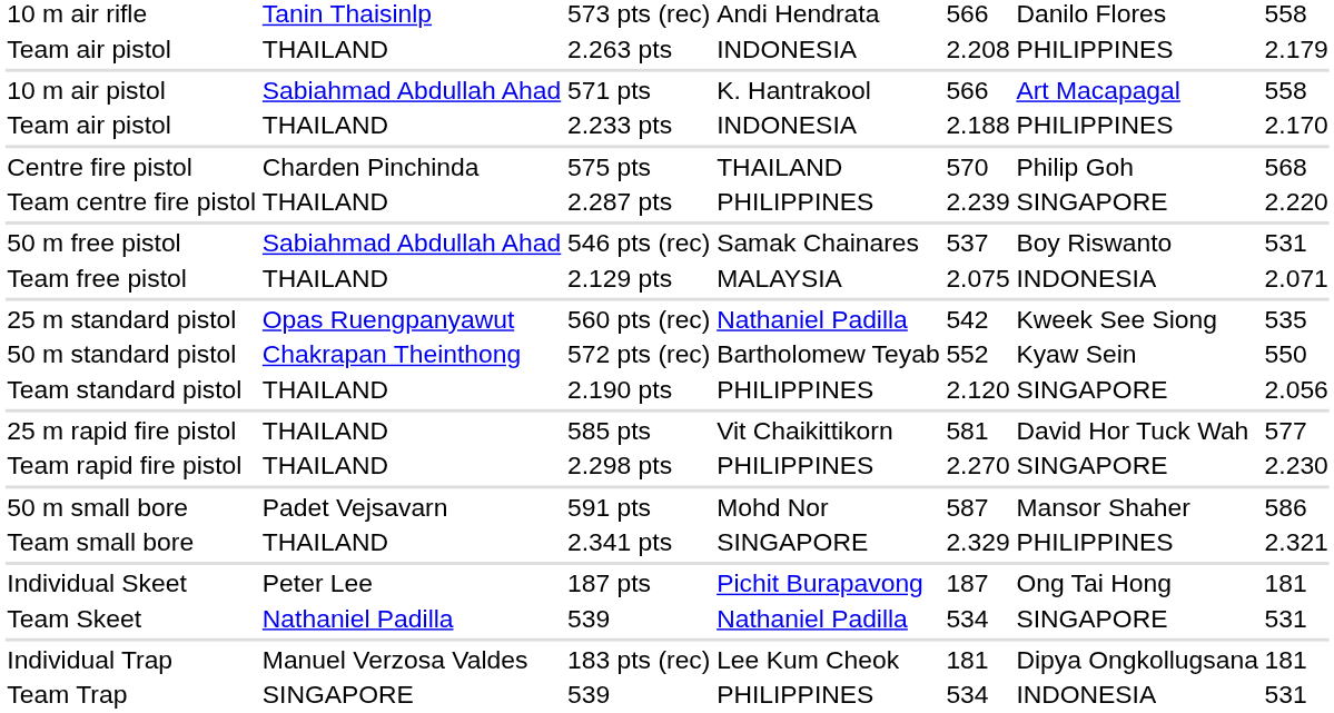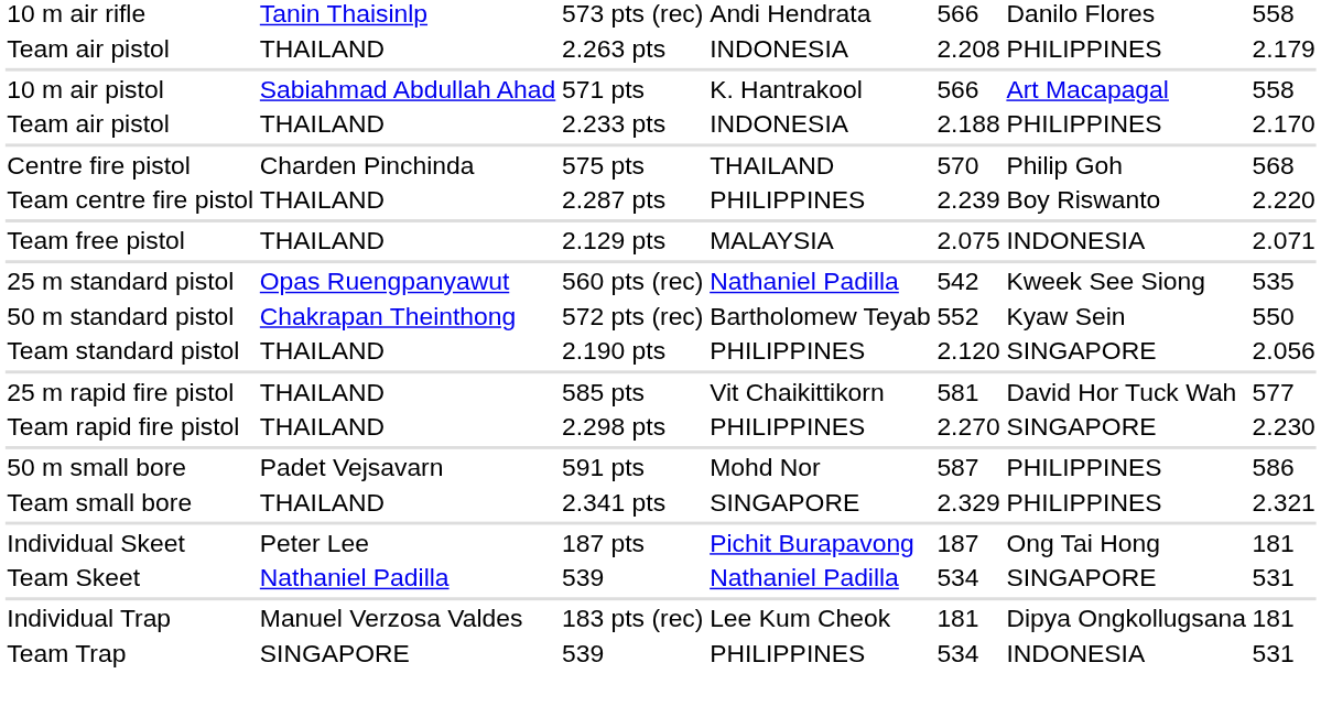 <table>
 <tr>
 <td>10 m air rifle</td>
 <td> <a href='#'>Tanin Thaisinlp</a></td>
 <td>573 pts (rec)</td>
 <td> Andi Hendrata</td>
 <td>566</td>
 <td> Danilo Flores</td>
 <td>558</td>
 </tr>
 <tr>
 <td>Team air pistol</td>
 <td> THAILAND</td>
 <td>2.263 pts</td>
 <td> INDONESIA</td>
 <td>2.208</td>
 <td> PHILIPPINES</td>
 <td>2.179</td>
 </tr>
 <tr bgcolor=#DDDDDD>
 <td colspan=7></td>
 </tr>
 <tr>
 <td>10 m air pistol</td>
 <td> <a href='#'>Sabiahmad Abdullah Ahad</a></td>
 <td>571 pts</td>
 <td> K. Hantrakool</td>
 <td>566</td>
 <td> <a href='#'>Art Macapagal</a></td>
 <td>558</td>
 </tr>
 <tr>
 <td>Team air pistol</td>
 <td> THAILAND</td>
 <td>2.233 pts</td>
 <td> INDONESIA</td>
 <td>2.188</td>
 <td> PHILIPPINES</td>
 <td>2.170</td>
 </tr>
 <tr bgcolor=#DDDDDD>
 <td colspan=7></td>
 </tr>
 <tr>
 <td>Centre fire pistol</td>
 <td> Charden Pinchinda</td>
 <td>575 pts</td>
 <td> THAILAND</td>
 <td>570</td>
 <td> Philip Goh</td>
 <td>568</td>
 </tr>
 <tr>
 <td>Team centre fire pistol</td>
 <td> THAILAND</td>
 <td>2.287 pts</td>
 <td> PHILIPPINES</td>
 <td>2.239</td>
-<td> SINGAPORE</td>
+<td> Boy Riswanto</td>
 <td>2.220</td>
 </tr>
 <tr bgcolor=#DDDDDD>
 <td colspan=7></td>
-</tr>
-<tr>
-<td>50 m free pistol</td>
-<td> <a href='#'>Sabiahmad Abdullah Ahad</a></td>
-<td>546 pts (rec)</td>
-<td> Samak Chainares</td>
-<td>537</td>
-<td> Boy Riswanto</td>
-<td>531</td>
 </tr>
 <tr>
 <td>Team free pistol</td>
 <td> THAILAND</td>
 <td>2.129 pts</td>
 <td> MALAYSIA</td>
 <td>2.075</td>
 <td> INDONESIA</td>
 <td>2.071</td>
 </tr>
 <tr bgcolor=#DDDDDD>
 <td colspan=7></td>
 </tr>
 <tr>
 <td>25 m standard pistol</td>
 <td> <a href='#'>Opas Ruengpanyawut</a></td>
 <td>560 pts (rec)</td>
 <td> <a href='#'>Nathaniel Padilla</a></td>
 <td>542</td>
 <td> Kweek See Siong</td>
 <td>535</td>
 </tr>
 <tr>
 <td>50 m standard pistol</td>
 <td> <a href='#'>Chakrapan Theinthong</a></td>
 <td>572 pts (rec)</td>
 <td> Bartholomew Teyab</td>
 <td>552</td>
 <td> Kyaw Sein</td>
 <td>550</td>
 </tr>
 <tr>
 <td>Team standard pistol</td>
 <td> THAILAND</td>
 <td>2.190 pts</td>
 <td> PHILIPPINES</td>
 <td>2.120</td>
 <td> SINGAPORE</td>
 <td>2.056</td>
 </tr>
 <tr bgcolor=#DDDDDD>
 <td colspan=7></td>
 </tr>
 <tr>
 <td>25 m rapid fire pistol</td>
 <td> THAILAND</td>
 <td>585 pts</td>
 <td> Vit Chaikittikorn</td>
 <td>581</td>
 <td> David Hor Tuck Wah</td>
 <td>577</td>
 </tr>
 <tr>
 <td>Team rapid fire pistol</td>
 <td> THAILAND</td>
 <td>2.298 pts</td>
 <td> PHILIPPINES</td>
 <td>2.270</td>
 <td> SINGAPORE</td>
 <td>2.230</td>
 </tr>
 <tr bgcolor=#DDDDDD>
 <td colspan=7></td>
 </tr>
 <tr>
 <td>50 m small bore</td>
 <td> Padet Vejsavarn</td>
 <td>591 pts</td>
 <td> Mohd Nor</td>
 <td>587</td>
-<td> Mansor Shaher</td>
+<td> PHILIPPINES</td>
 <td>586</td>
 </tr>
 <tr>
 <td>Team small bore</td>
 <td> THAILAND</td>
 <td>2.341 pts</td>
 <td> SINGAPORE</td>
 <td>2.329</td>
 <td> PHILIPPINES</td>
 <td>2.321</td>
 </tr>
 <tr bgcolor=#DDDDDD>
 <td colspan=7></td>
 </tr>
 <tr>
 <td>Individual Skeet</td>
 <td> Peter Lee</td>
 <td>187 pts</td>
 <td> <a href='#'>Pichit Burapavong</a></td>
 <td>187</td>
 <td> Ong Tai Hong</td>
 <td>181</td>
 </tr>
 <tr>
 <td>Team Skeet</td>
 <td> <a href='#'>Nathaniel Padilla</a></td>
 <td>539</td>
 <td> <a href='#'>Nathaniel Padilla</a></td>
 <td>534</td>
 <td> SINGAPORE</td>
 <td>531</td>
 </tr>
 <tr bgcolor=#DDDDDD>
 <td colspan=7></td>
 </tr>
 <tr>
 <td>Individual Trap</td>
 <td> Manuel Verzosa Valdes</td>
 <td>183 pts (rec)</td>
 <td> Lee Kum Cheok</td>
 <td>181</td>
 <td> Dipya Ongkollugsana</td>
 <td>181</td>
 </tr>
 <tr>
 <td>Team Trap</td>
 <td> SINGAPORE</td>
 <td>539</td>
 <td> PHILIPPINES</td>
 <td>534</td>
 <td> INDONESIA</td>
 <td>531</td>
 </tr>
 </table>
